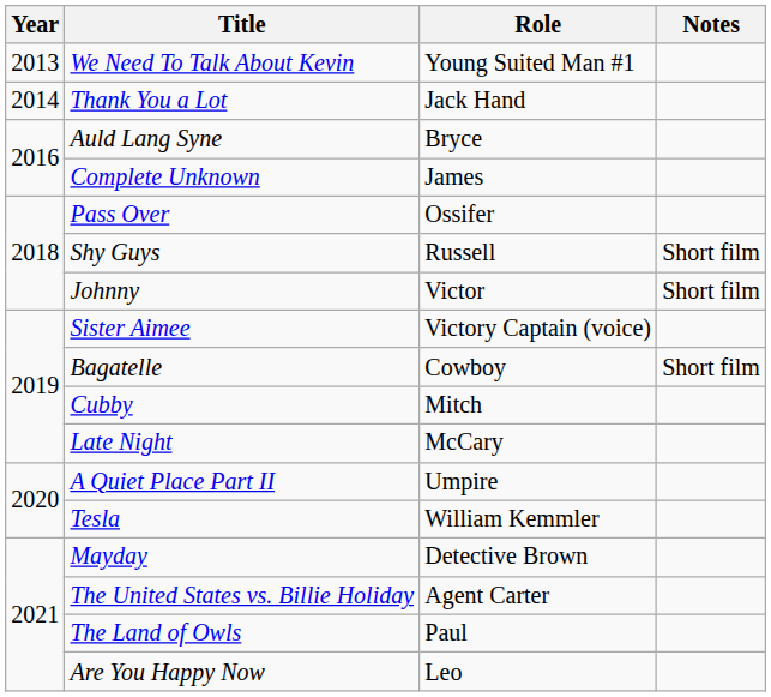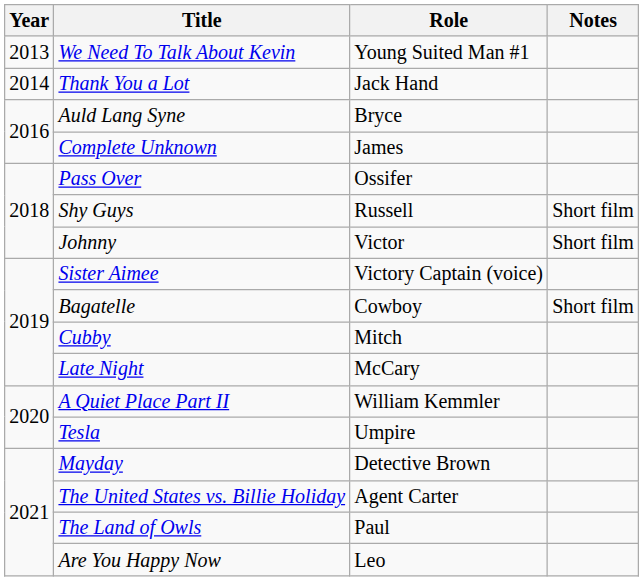 <table class="wikitable">
 <tr>
 <th>Year</th>
 <th>Title</th>
 <th>Role</th>
 <th>Notes</th>
 </tr>
 <tr>
 <td>2013</td>
 <td><em><a href='#'>We Need To Talk About Kevin</a></em></td>
 <td>Young Suited Man #1</td>
 <td></td>
 </tr>
 <tr>
 <td>2014</td>
 <td><em><a href='#'>Thank You a Lot</a></em></td>
 <td>Jack Hand</td>
 <td></td>
 </tr>
 <tr>
 <td rowspan="2">2016</td>
 <td><em>Auld Lang Syne</em></td>
 <td>Bryce</td>
 <td></td>
 </tr>
 <tr>
 <td><em><a href='#'>Complete Unknown</a></em></td>
 <td>James</td>
 <td></td>
 </tr>
 <tr>
 <td rowspan="3">2018</td>
 <td><em><a href='#'>Pass Over</a></em></td>
 <td>Ossifer</td>
 <td></td>
 </tr>
 <tr>
 <td><em>Shy Guys</em></td>
 <td>Russell</td>
 <td>Short film</td>
 </tr>
 <tr>
 <td><em>Johnny</em></td>
 <td>Victor</td>
 <td>Short film</td>
 </tr>
 <tr>
 <td rowspan="4">2019</td>
 <td><em><a href='#'>Sister Aimee</a></em></td>
 <td>Victory Captain (voice)</td>
 <td></td>
 </tr>
 <tr>
 <td><em>Bagatelle</em></td>
 <td>Cowboy</td>
 <td>Short film</td>
 </tr>
 <tr>
 <td><em><a href='#'>Cubby</a></em></td>
 <td>Mitch</td>
 <td></td>
 </tr>
 <tr>
 <td><em><a href='#'>Late Night</a></em></td>
 <td>McCary</td>
 <td></td>
 </tr>
 <tr>
 <td rowspan="2">2020</td>
 <td><em><a href='#'>A Quiet Place Part II</a></em></td>
-<td>Umpire</td>
+<td>William Kemmler</td>
 <td></td>
 </tr>
 <tr>
 <td><em><a href='#'>Tesla</a></em></td>
-<td>William Kemmler</td>
+<td>Umpire</td>
 <td></td>
 </tr>
 <tr>
 <td rowspan="4">2021</td>
 <td><em><a href='#'>Mayday</a></em></td>
 <td>Detective Brown</td>
 <td></td>
 </tr>
 <tr>
 <td><em><a href='#'>The United States vs. Billie Holiday</a></em></td>
 <td>Agent Carter</td>
 <td></td>
 </tr>
 <tr>
 <td><em><a href='#'>The Land of Owls</a></em></td>
 <td>Paul</td>
 <td></td>
 </tr>
 <tr>
 <td><em>Are You Happy Now</em></td>
 <td>Leo</td>
 <td></td>
 </tr>
 </table>
